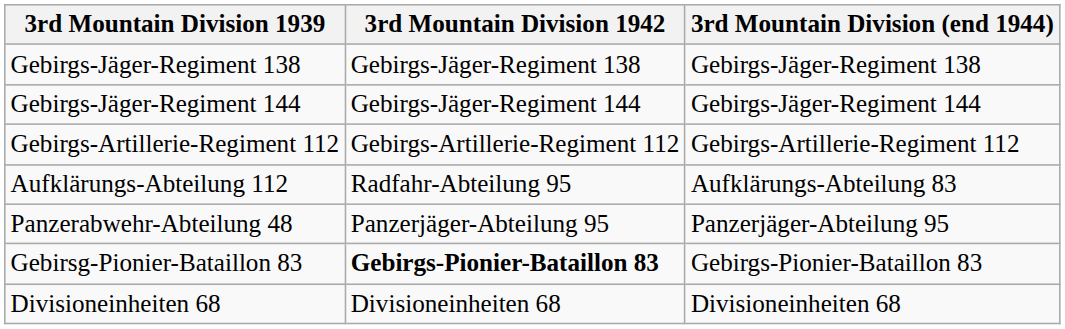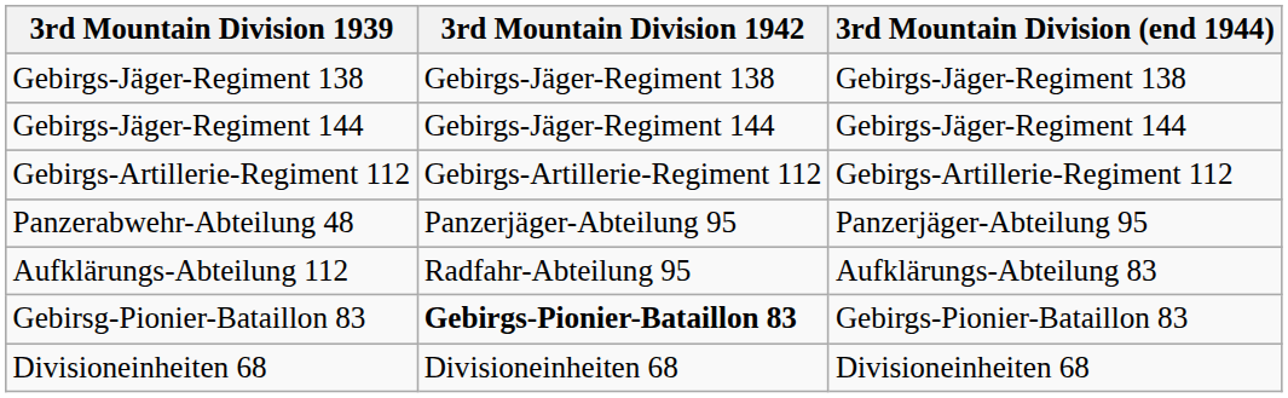 <table class="wikitable">
 <tr>
 <th>3rd Mountain Division 1939</th>
 <th>3rd Mountain Division 1942</th>
 <th>3rd Mountain Division (end 1944)</th>
 </tr>
 <tr>
 <td>Gebirgs-Jäger-Regiment 138</td>
 <td>Gebirgs-Jäger-Regiment 138</td>
 <td>Gebirgs-Jäger-Regiment 138</td>
 </tr>
 <tr>
 <td>Gebirgs-Jäger-Regiment 144</td>
 <td>Gebirgs-Jäger-Regiment 144</td>
 <td>Gebirgs-Jäger-Regiment 144</td>
 </tr>
 <tr>
 <td>Gebirgs-Artillerie-Regiment 112</td>
 <td>Gebirgs-Artillerie-Regiment 112</td>
 <td>Gebirgs-Artillerie-Regiment 112</td>
 </tr>
 <tr>
+<td>Panzerabwehr-Abteilung 48</td>
+<td>Panzerjäger-Abteilung 95</td>
+<td>Panzerjäger-Abteilung 95</td>
+</tr>
+<tr>
 <td>Aufklärungs-Abteilung 112</td>
 <td>Radfahr-Abteilung 95</td>
 <td>Aufklärungs-Abteilung 83</td>
-</tr>
-<tr>
-<td>Panzerabwehr-Abteilung 48</td>
-<td>Panzerjäger-Abteilung 95</td>
-<td>Panzerjäger-Abteilung 95</td>
 </tr>
 <tr>
 <td>Gebirsg-Pionier-Bataillon 83</td>
 <td><strong>Gebirgs-Pionier-Bataillon 83</strong></td>
 <td>Gebirgs-Pionier-Bataillon 83</td>
 </tr>
 <tr>
 <td>Divisioneinheiten 68</td>
 <td>Divisioneinheiten 68</td>
 <td>Divisioneinheiten 68</td>
 </tr>
 </table>
